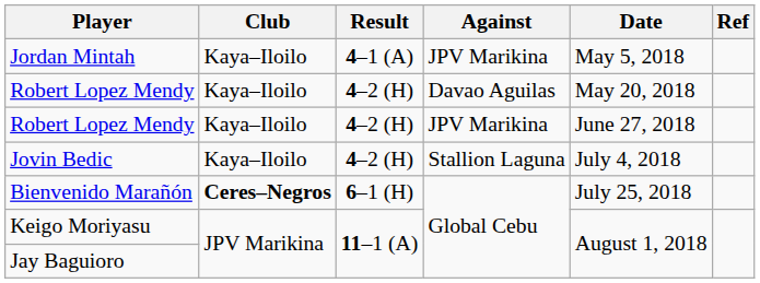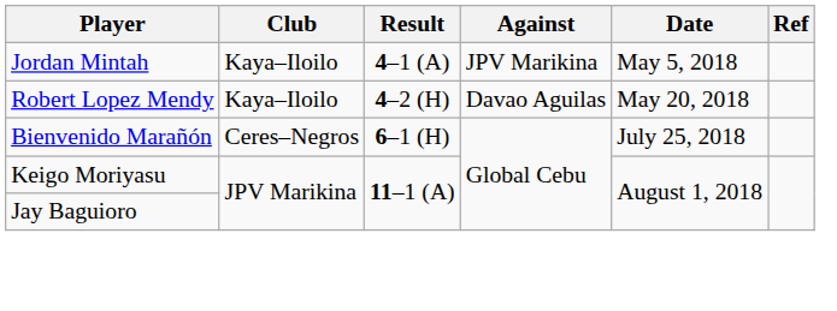 <table class="wikitable sortable">
 <tr>
 <th>Player</th>
 <th>Club</th>
 <th>Result</th>
 <th>Against</th>
 <th>Date</th>
 <th>Ref</th>
 </tr>
 <tr>
 <td> <a href='#'>Jordan Mintah</a></td>
 <td>Kaya–Iloilo</td>
 <td align="center"><strong>4</strong>–1 (A)</td>
 <td>JPV Marikina</td>
 <td>May 5, 2018</td>
 <td></td>
 </tr>
 <tr>
 <td> <a href='#'>Robert Lopez Mendy</a></td>
 <td>Kaya–Iloilo</td>
 <td align="center"><strong>4</strong>–2 (H)</td>
 <td>Davao Aguilas</td>
 <td>May 20, 2018</td>
 <td></td>
 </tr>
 <tr>
-<td> <a href='#'>Robert Lopez Mendy</a></td>
-<td>Kaya–Iloilo</td>
-<td align="center"><strong>4</strong>–2 (H)</td>
-<td>JPV Marikina</td>
-<td>June 27, 2018</td>
-<td></td>
-</tr>
-<tr>
-<td> <a href='#'>Jovin Bedic</a></td>
-<td>Kaya–Iloilo</td>
-<td align="center"><strong>4</strong>–2 (H)</td>
-<td>Stallion Laguna</td>
-<td>July 4, 2018</td>
-<td></td>
-</tr>
-<tr>
 <td> <a href='#'>Bienvenido Marañón</a></td>
-<td><strong>Ceres–Negros</strong></td>
+<td>Ceres–Negros</td>
 <td align="center"><strong>6</strong>–1 (H)</td>
 <td rowspan="3">Global Cebu</td>
 <td>July 25, 2018</td>
 <td></td>
 </tr>
 <tr>
 <td> Keigo Moriyasu</td>
 <td rowspan="2">JPV Marikina</td>
 <td rowspan="2" align="center"><strong>11</strong>–1 (A)</td>
 <td rowspan="2">August 1, 2018</td>
 <td rowspan="2"></td>
 </tr>
 <tr>
 <td> Jay Baguioro</td>
 </tr>
 </table>
